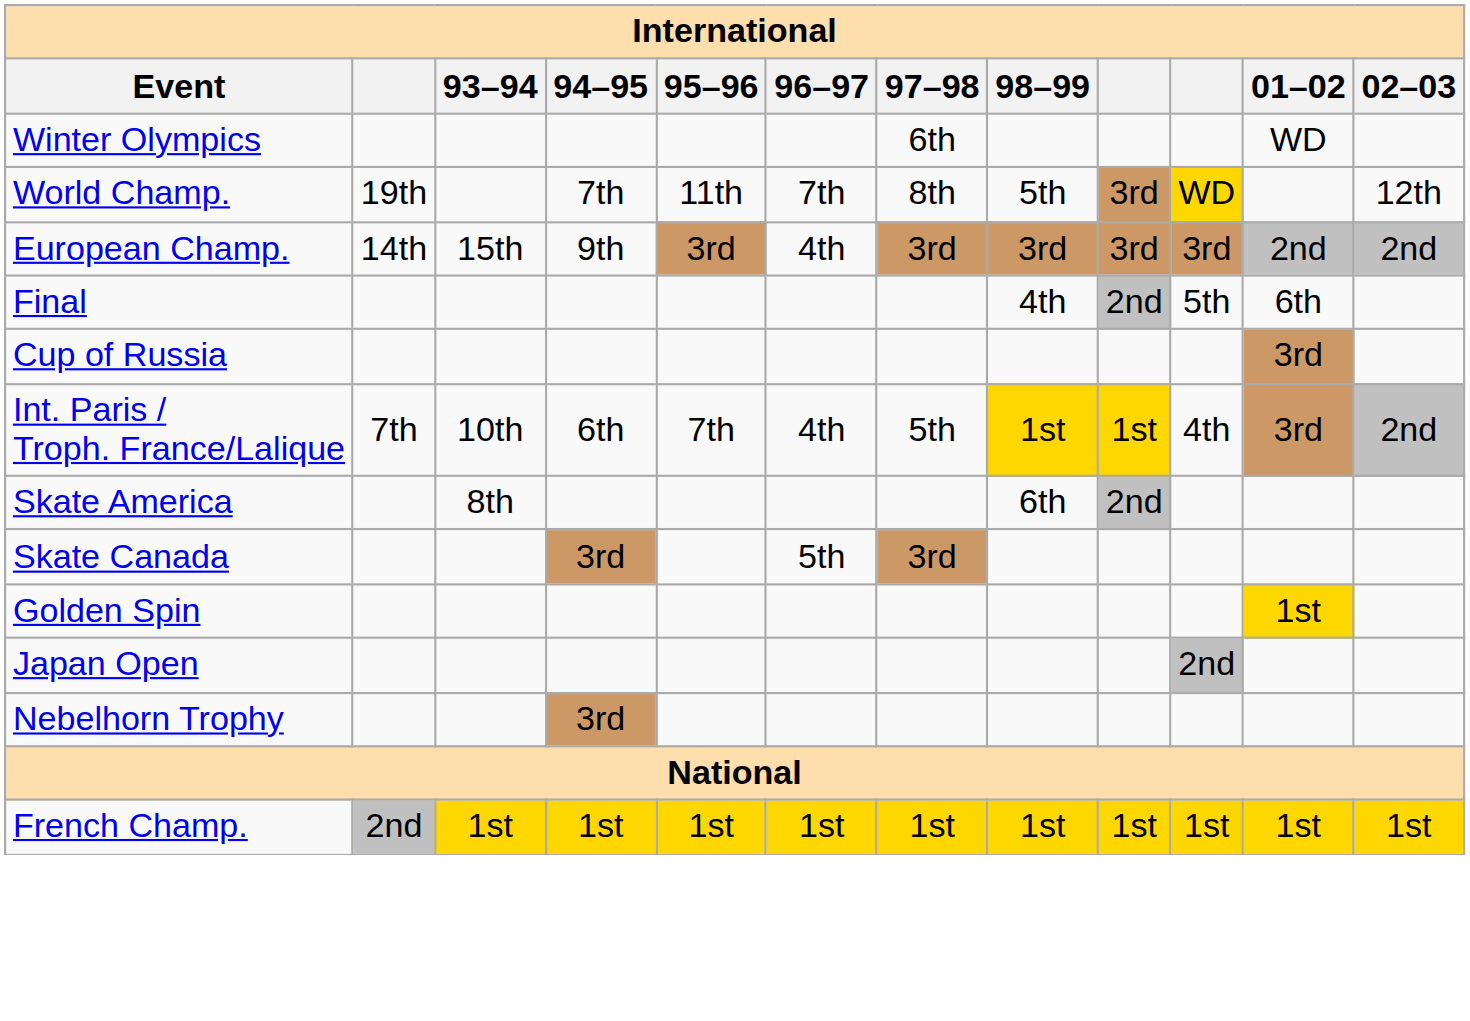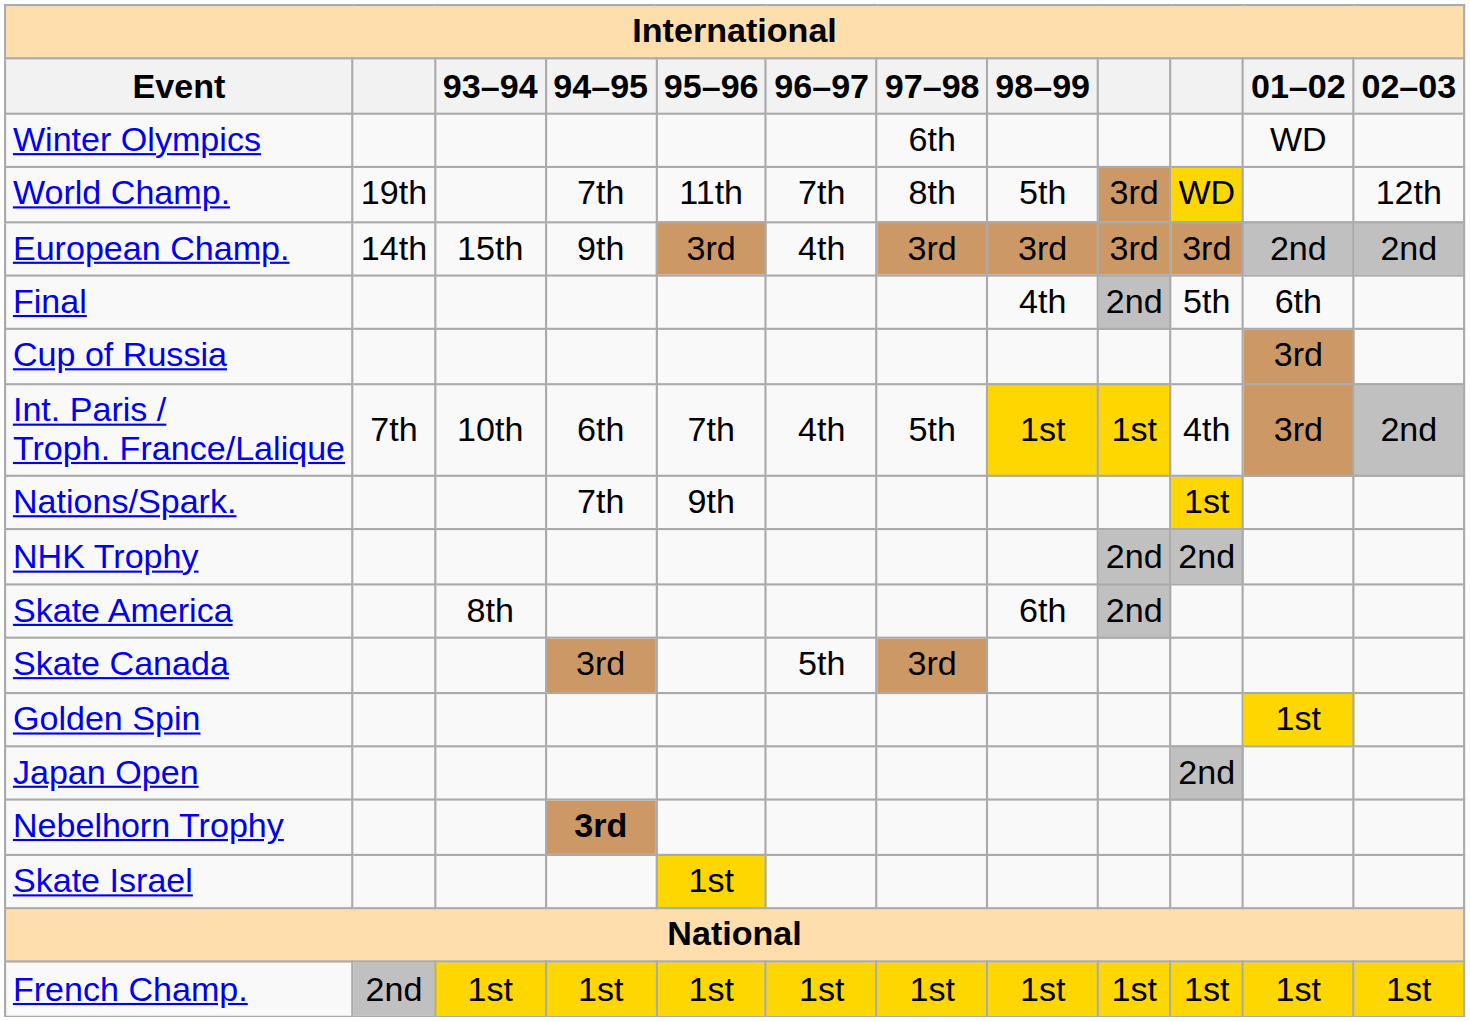 <table class="wikitable" style="text-align:center">
 <tr>
 <th style="background-color: #ffdead; " colspan=12 align=center>International</th>
 </tr>
 <tr>
 <th>Event</th>
 <th></th>
 <th>93–94</th>
 <th>94–95</th>
 <th>95–96</th>
 <th>96–97</th>
 <th>97–98</th>
 <th>98–99</th>
 <th></th>
 <th></th>
 <th>01–02</th>
 <th>02–03</th>
 </tr>
 <tr>
 <td align=left><a href='#'>Winter Olympics</a></td>
 <td></td>
 <td></td>
 <td></td>
 <td></td>
 <td></td>
 <td>6th</td>
 <td></td>
 <td></td>
 <td></td>
 <td>WD</td>
 <td></td>
 </tr>
 <tr>
 <td align=left><a href='#'>World Champ.</a></td>
 <td>19th</td>
 <td></td>
 <td>7th</td>
 <td>11th</td>
 <td>7th</td>
 <td>8th</td>
 <td>5th</td>
 <td bgcolor=cc9966>3rd</td>
 <td style="background: gold;">WD</td>
 <td></td>
 <td>12th</td>
 </tr>
 <tr>
 <td align=left><a href='#'>European Champ.</a></td>
 <td>14th</td>
 <td>15th</td>
 <td>9th</td>
 <td bgcolor=cc9966>3rd</td>
 <td>4th</td>
 <td bgcolor=cc9966>3rd</td>
 <td bgcolor=cc9966>3rd</td>
 <td bgcolor=cc9966>3rd</td>
 <td bgcolor=cc9966>3rd</td>
 <td bgcolor=silver>2nd</td>
 <td bgcolor=silver>2nd</td>
 </tr>
 <tr>
 <td align=left> <a href='#'>Final</a></td>
 <td></td>
 <td></td>
 <td></td>
 <td></td>
 <td></td>
 <td></td>
 <td>4th</td>
 <td bgcolor=silver>2nd</td>
 <td>5th</td>
 <td>6th</td>
 <td></td>
 </tr>
 <tr>
 <td align=left> <a href='#'>Cup of Russia</a></td>
 <td></td>
 <td></td>
 <td></td>
 <td></td>
 <td></td>
 <td></td>
 <td></td>
 <td></td>
 <td></td>
 <td bgcolor=cc9966>3rd</td>
 <td></td>
 </tr>
 <tr>
 <td align=left> <a href='#'>Int. Paris / <br> Troph. France/Lalique</a></td>
 <td>7th</td>
 <td>10th</td>
 <td>6th</td>
 <td>7th</td>
 <td>4th</td>
 <td>5th</td>
 <td bgcolor=gold>1st</td>
 <td bgcolor=gold>1st</td>
 <td>4th</td>
 <td bgcolor=cc9966>3rd</td>
 <td bgcolor=silver>2nd</td>
 </tr>
 <tr>
+<td align=left> <a href='#'>Nations/Spark.</a></td>
+<td></td>
+<td></td>
+<td>7th</td>
+<td>9th</td>
+<td></td>
+<td></td>
+<td></td>
+<td></td>
+<td bgcolor=gold>1st</td>
+<td></td>
+<td></td>
+</tr>
+<tr>
+<td align=left> <a href='#'>NHK Trophy</a></td>
+<td></td>
+<td></td>
+<td></td>
+<td></td>
+<td></td>
+<td></td>
+<td></td>
+<td bgcolor=silver>2nd</td>
+<td bgcolor=silver>2nd</td>
+<td></td>
+<td></td>
+</tr>
+<tr>
 <td align=left> <a href='#'>Skate America</a></td>
 <td></td>
 <td>8th</td>
 <td></td>
 <td></td>
 <td></td>
 <td></td>
 <td>6th</td>
 <td bgcolor=silver>2nd</td>
 <td></td>
 <td></td>
 <td></td>
 </tr>
 <tr>
 <td align=left> <a href='#'>Skate Canada</a></td>
 <td></td>
 <td></td>
 <td bgcolor=cc9966>3rd</td>
 <td></td>
 <td>5th</td>
 <td bgcolor=cc9966>3rd</td>
 <td></td>
 <td></td>
 <td></td>
 <td></td>
 <td></td>
 </tr>
 <tr>
 <td align=left><a href='#'>Golden Spin</a></td>
 <td></td>
 <td></td>
 <td></td>
 <td></td>
 <td></td>
 <td></td>
 <td></td>
 <td></td>
 <td></td>
 <td bgcolor=gold>1st</td>
 <td></td>
 </tr>
 <tr>
 <td align=left><a href='#'>Japan Open</a></td>
 <td></td>
 <td></td>
 <td></td>
 <td></td>
 <td></td>
 <td></td>
 <td></td>
 <td></td>
 <td bgcolor=silver>2nd</td>
 <td></td>
 <td></td>
 </tr>
 <tr>
 <td align=left><a href='#'>Nebelhorn Trophy</a></td>
 <td></td>
 <td></td>
-<td bgcolor=cc9966>3rd</td>
+<td bgcolor=cc9966><strong>3rd</strong></td>
 <td></td>
+<td></td>
+<td></td>
+<td></td>
+<td></td>
+<td></td>
+<td></td>
+<td></td>
+</tr>
+<tr>
+<td align=left><a href='#'>Skate Israel</a></td>
+<td></td>
+<td></td>
+<td></td>
+<td bgcolor=gold>1st</td>
 <td></td>
 <td></td>
 <td></td>
 <td></td>
 <td></td>
 <td></td>
 <td></td>
 </tr>
 <tr>
 <th style="background-color: #ffdead; " colspan=12 align=center>National</th>
 </tr>
 <tr>
 <td align=left><a href='#'>French Champ.</a></td>
 <td bgcolor=silver>2nd</td>
 <td bgcolor=gold>1st</td>
 <td bgcolor=gold>1st</td>
 <td bgcolor=gold>1st</td>
 <td bgcolor=gold>1st</td>
 <td bgcolor=gold>1st</td>
 <td bgcolor=gold>1st</td>
 <td bgcolor=gold>1st</td>
 <td bgcolor=gold>1st</td>
 <td bgcolor=gold>1st</td>
 <td bgcolor=gold>1st</td>
 </tr>
 </table>
